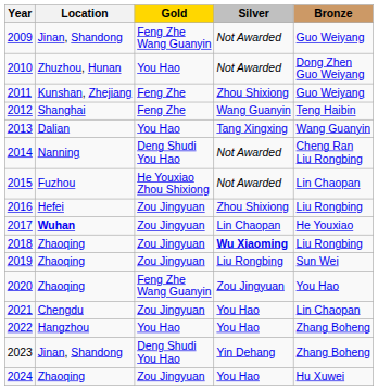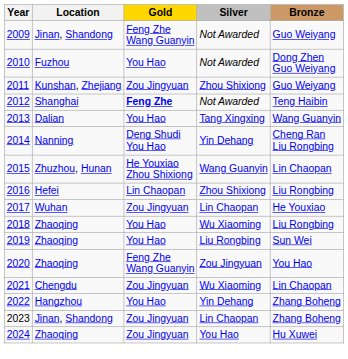 <table class="wikitable">
 <tr>
 <th>Year</th>
 <th>Location</th>
 <td align=center bgcolor="gold"><strong>Gold</strong></td>
 <td align=center bgcolor="silver"><strong>Silver</strong></td>
 <td align=center bgcolor="cc9966"><strong>Bronze</strong></td>
 </tr>
 <tr>
 <td><a href='#'>2009</a></td>
 <td><a href='#'>Jinan</a>, <a href='#'>Shandong</a></td>
 <td><a href='#'>Feng Zhe</a><br><a href='#'>Wang Guanyin</a></td>
 <td><em>Not Awarded</em></td>
 <td><a href='#'>Guo Weiyang</a></td>
 </tr>
 <tr>
 <td><a href='#'>2010</a></td>
-<td><a href='#'>Zhuzhou</a>, <a href='#'>Hunan</a></td>
+<td><a href='#'>Fuzhou</a></td>
 <td><a href='#'>You Hao</a></td>
 <td><em>Not Awarded</em></td>
 <td><a href='#'>Dong Zhen</a><br><a href='#'>Guo Weiyang</a></td>
 </tr>
 <tr>
 <td><a href='#'>2011</a></td>
 <td><a href='#'>Kunshan</a>, <a href='#'>Zhejiang</a></td>
-<td><a href='#'>Feng Zhe</a></td>
+<td><a href='#'>Zou Jingyuan</a></td>
 <td><a href='#'>Zhou Shixiong</a></td>
 <td><a href='#'>Guo Weiyang</a></td>
 </tr>
 <tr>
 <td><a href='#'>2012</a></td>
 <td><a href='#'>Shanghai</a></td>
-<td><a href='#'>Feng Zhe</a></td>
-<td><a href='#'>Wang Guanyin</a></td>
+<td><strong><a href='#'>Feng Zhe</a></strong></td>
+<td><em>Not Awarded</em></td>
 <td><a href='#'>Teng Haibin</a></td>
 </tr>
 <tr>
 <td><a href='#'>2013</a></td>
 <td><a href='#'>Dalian</a></td>
 <td><a href='#'>You Hao</a></td>
 <td><a href='#'>Tang Xingxing</a></td>
 <td><a href='#'>Wang Guanyin</a></td>
 </tr>
 <tr>
 <td><a href='#'>2014</a></td>
 <td><a href='#'>Nanning</a></td>
 <td><a href='#'>Deng Shudi</a><br><a href='#'>You Hao</a></td>
-<td><em>Not Awarded</em></td>
+<td><a href='#'>Yin Dehang</a></td>
 <td><a href='#'>Cheng Ran</a><br><a href='#'>Liu Rongbing</a></td>
 </tr>
 <tr>
 <td><a href='#'>2015</a></td>
-<td><a href='#'>Fuzhou</a></td>
+<td><a href='#'>Zhuzhou</a>, <a href='#'>Hunan</a></td>
 <td><a href='#'>He Youxiao</a><br><a href='#'>Zhou Shixiong</a></td>
-<td><em>Not Awarded</em></td>
+<td><a href='#'>Wang Guanyin</a></td>
 <td><a href='#'>Lin Chaopan</a></td>
 </tr>
 <tr>
 <td><a href='#'>2016</a></td>
 <td><a href='#'>Hefei</a></td>
-<td><a href='#'>Zou Jingyuan</a></td>
+<td><a href='#'>Lin Chaopan</a></td>
 <td><a href='#'>Zhou Shixiong</a></td>
 <td><a href='#'>Liu Rongbing</a></td>
 </tr>
 <tr>
 <td><a href='#'>2017</a></td>
-<td><strong><a href='#'>Wuhan</a></strong></td>
+<td><a href='#'>Wuhan</a></td>
 <td><a href='#'>Zou Jingyuan</a></td>
 <td><a href='#'>Lin Chaopan</a></td>
 <td><a href='#'>He Youxiao</a></td>
 </tr>
 <tr>
 <td><a href='#'>2018</a></td>
 <td><a href='#'>Zhaoqing</a></td>
-<td><a href='#'>Zou Jingyuan</a></td>
-<td><strong><a href='#'>Wu Xiaoming</a></strong></td>
+<td><a href='#'>You Hao</a></td>
+<td><a href='#'>Wu Xiaoming</a></td>
 <td><a href='#'>Liu Rongbing</a></td>
 </tr>
 <tr>
 <td><a href='#'>2019</a></td>
 <td><a href='#'>Zhaoqing</a></td>
-<td><a href='#'>Zou Jingyuan</a></td>
+<td><a href='#'>You Hao</a></td>
 <td><a href='#'>Liu Rongbing</a></td>
 <td><a href='#'>Sun Wei</a></td>
 </tr>
 <tr>
 <td><a href='#'>2020</a></td>
 <td><a href='#'>Zhaoqing</a></td>
 <td><a href='#'>Feng Zhe</a><br><a href='#'>Wang Guanyin</a></td>
 <td><a href='#'>Zou Jingyuan</a></td>
 <td><a href='#'>You Hao</a></td>
 </tr>
 <tr>
 <td><a href='#'>2021</a></td>
 <td><a href='#'>Chengdu</a></td>
 <td><a href='#'>Zou Jingyuan</a></td>
-<td><a href='#'>You Hao</a></td>
+<td><a href='#'>Wu Xiaoming</a></td>
 <td><a href='#'>Lin Chaopan</a></td>
 </tr>
 <tr>
 <td><a href='#'>2022</a></td>
 <td><a href='#'>Hangzhou</a></td>
 <td><a href='#'>You Hao</a></td>
-<td><a href='#'>You Hao</a></td>
+<td><a href='#'>Yin Dehang</a></td>
 <td><a href='#'>Zhang Boheng</a></td>
 </tr>
 <tr>
 <td>2023</td>
 <td><a href='#'>Jinan</a>, <a href='#'>Shandong</a></td>
-<td><a href='#'>Deng Shudi</a><br><a href='#'>You Hao</a></td>
-<td><a href='#'>Yin Dehang</a></td>
+<td><a href='#'>Zou Jingyuan</a></td>
+<td><a href='#'>Lin Chaopan</a></td>
 <td><a href='#'>Zhang Boheng</a></td>
 </tr>
 <tr>
 <td><a href='#'>2024</a></td>
 <td><a href='#'>Zhaoqing</a></td>
 <td><a href='#'>Zou Jingyuan</a></td>
 <td><a href='#'>You Hao</a></td>
 <td><a href='#'>Hu Xuwei</a></td>
 </tr>
 </table>
